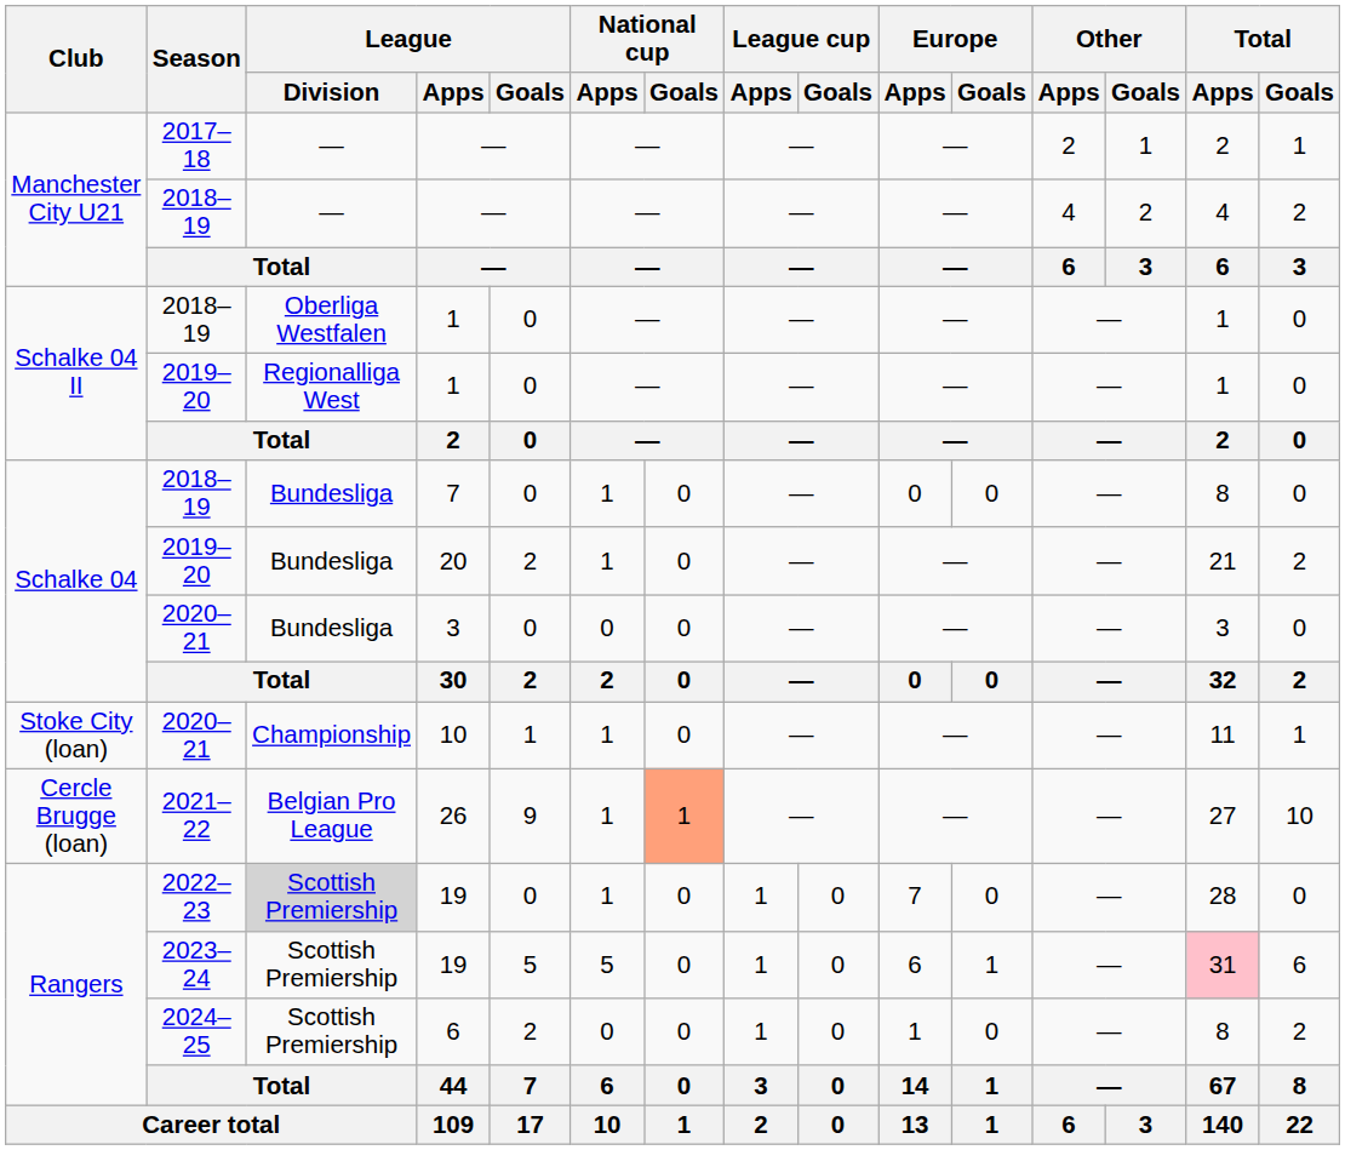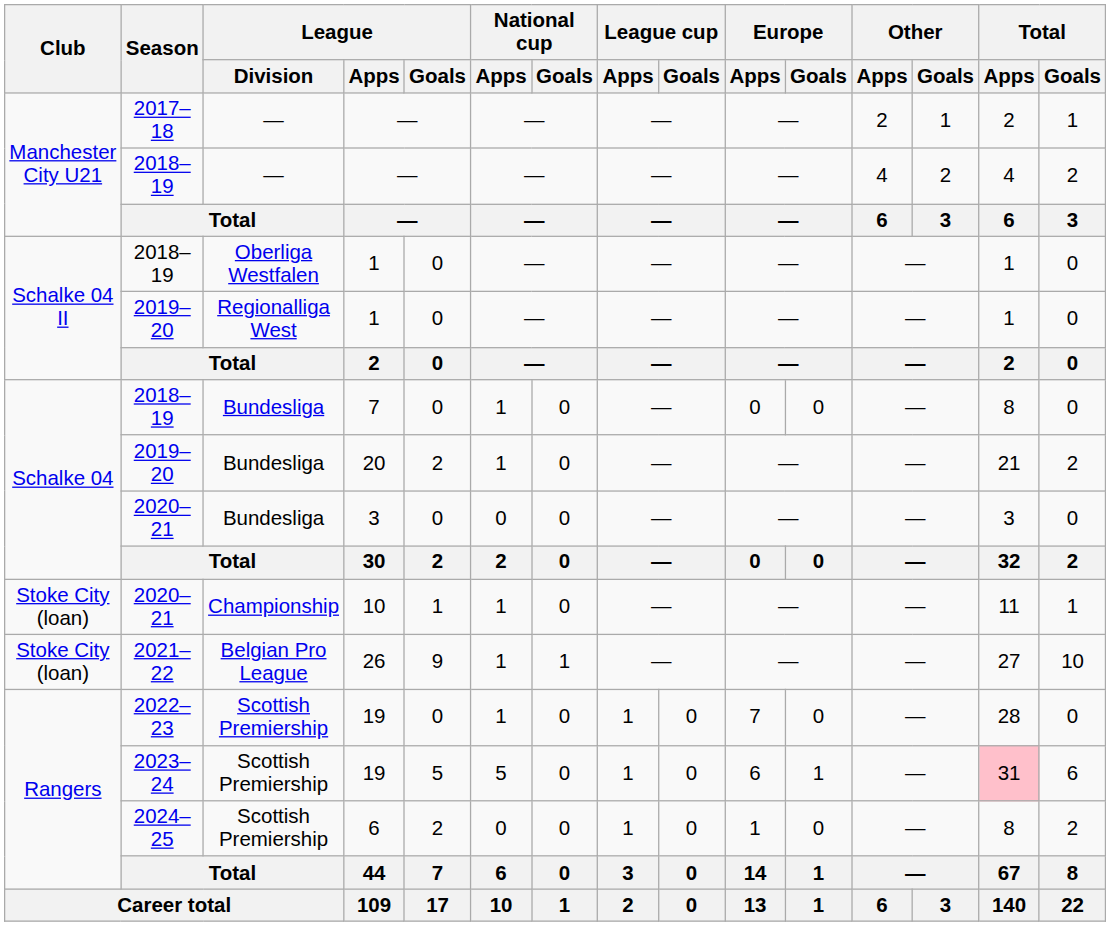 <table class="wikitable" style="text-align:center">
 <tr>
 <th rowspan=2>Club</th>
 <th rowspan=2>Season</th>
 <th colspan=3>League</th>
 <th colspan=2>National cup</th>
 <th colspan=2>League cup</th>
 <th colspan=2>Europe</th>
 <th colspan=2>Other</th>
 <th colspan=2>Total</th>
 </tr>
 <tr>
 <th>Division</th>
 <th>Apps</th>
 <th>Goals</th>
 <th>Apps</th>
 <th>Goals</th>
 <th>Apps</th>
 <th>Goals</th>
 <th>Apps</th>
 <th>Goals</th>
 <th>Apps</th>
 <th>Goals</th>
 <th>Apps</th>
 <th>Goals</th>
 </tr>
 <tr>
 <td rowspan=3><a href='#'>Manchester City U21</a></td>
 <td><a href='#'>2017–18</a></td>
 <td>—</td>
 <td colspan=2>—</td>
 <td colspan=2>—</td>
 <td colspan=2>—</td>
 <td colspan=2>—</td>
 <td>2</td>
 <td>1</td>
 <td>2</td>
 <td>1</td>
 </tr>
 <tr>
 <td><a href='#'>2018–19</a></td>
 <td>—</td>
 <td colspan=2>—</td>
 <td colspan=2>—</td>
 <td colspan=2>—</td>
 <td colspan=2>—</td>
 <td>4</td>
 <td>2</td>
 <td>4</td>
 <td>2</td>
 </tr>
 <tr>
 <th colspan=2>Total</th>
 <th colspan=2>—</th>
 <th colspan=2>—</th>
 <th colspan=2>—</th>
 <th colspan=2>—</th>
 <th>6</th>
 <th>3</th>
 <th>6</th>
 <th>3</th>
 </tr>
 <tr>
 <td rowspan=3><a href='#'>Schalke 04 II</a></td>
 <td>2018–19</td>
 <td><a href='#'>Oberliga Westfalen</a></td>
 <td>1</td>
 <td>0</td>
 <td colspan=2>—</td>
 <td colspan=2>—</td>
 <td colspan=2>—</td>
 <td colspan=2>—</td>
 <td>1</td>
 <td>0</td>
 </tr>
 <tr>
 <td><a href='#'>2019–20</a></td>
 <td><a href='#'>Regionalliga West</a></td>
 <td>1</td>
 <td>0</td>
 <td colspan=2>—</td>
 <td colspan=2>—</td>
 <td colspan=2>—</td>
 <td colspan=2>—</td>
 <td>1</td>
 <td>0</td>
 </tr>
 <tr>
 <th colspan=2>Total</th>
 <th>2</th>
 <th>0</th>
 <th colspan=2>—</th>
 <th colspan=2>—</th>
 <th colspan=2>—</th>
 <th colspan=2>—</th>
 <th>2</th>
 <th>0</th>
 </tr>
 <tr>
 <td rowspan=4><a href='#'>Schalke 04</a></td>
 <td><a href='#'>2018–19</a></td>
 <td><a href='#'>Bundesliga</a></td>
 <td>7</td>
 <td>0</td>
 <td>1</td>
 <td>0</td>
 <td colspan=2>—</td>
 <td>0</td>
 <td>0</td>
 <td colspan=2>—</td>
 <td>8</td>
 <td>0</td>
 </tr>
 <tr>
 <td><a href='#'>2019–20</a></td>
 <td>Bundesliga</td>
 <td>20</td>
 <td>2</td>
 <td>1</td>
 <td>0</td>
 <td colspan=2>—</td>
 <td colspan=2>—</td>
 <td colspan=2>—</td>
 <td>21</td>
 <td>2</td>
 </tr>
 <tr>
 <td><a href='#'>2020–21</a></td>
 <td>Bundesliga</td>
 <td>3</td>
 <td>0</td>
 <td>0</td>
 <td>0</td>
 <td colspan=2>—</td>
 <td colspan=2>—</td>
 <td colspan=2>—</td>
 <td>3</td>
 <td>0</td>
 </tr>
 <tr>
 <th colspan=2>Total</th>
 <th>30</th>
 <th>2</th>
 <th>2</th>
 <th>0</th>
 <th colspan=2>—</th>
 <th>0</th>
 <th>0</th>
 <th colspan=2>—</th>
 <th>32</th>
 <th>2</th>
 </tr>
 <tr>
 <td><a href='#'>Stoke City</a> (loan)</td>
 <td><a href='#'>2020–21</a></td>
 <td><a href='#'>Championship</a></td>
 <td>10</td>
 <td>1</td>
 <td>1</td>
 <td>0</td>
 <td colspan=2>—</td>
 <td colspan=2>—</td>
 <td colspan=2>—</td>
 <td>11</td>
 <td>1</td>
 </tr>
 <tr>
-<td><a href='#'>Cercle Brugge</a> (loan)</td>
+<td><a href='#'>Stoke City</a> (loan)</td>
 <td><a href='#'>2021–22</a></td>
 <td><a href='#'>Belgian Pro League</a></td>
 <td>26</td>
 <td>9</td>
 <td>1</td>
-<td style="background: lightsalmon;">1</td>
+<td>1</td>
 <td colspan=2>—</td>
 <td colspan=2>—</td>
 <td colspan=2>—</td>
 <td>27</td>
 <td>10</td>
 </tr>
 <tr>
 <td rowspan=4><a href='#'>Rangers</a></td>
 <td><a href='#'>2022–23</a></td>
-<td style="background: lightgrey;"><a href='#'>Scottish Premiership</a></td>
+<td><a href='#'>Scottish Premiership</a></td>
 <td>19</td>
 <td>0</td>
 <td>1</td>
 <td>0</td>
 <td>1</td>
 <td>0</td>
 <td>7</td>
 <td>0</td>
 <td colspan=2>—</td>
 <td>28</td>
 <td>0</td>
 </tr>
 <tr>
 <td><a href='#'>2023–24</a></td>
 <td>Scottish Premiership</td>
 <td>19</td>
 <td>5</td>
 <td>5</td>
 <td>0</td>
 <td>1</td>
 <td>0</td>
 <td>6</td>
 <td>1</td>
 <td colspan=2>—</td>
 <td style="background: pink;">31</td>
 <td>6</td>
 </tr>
 <tr>
 <td><a href='#'>2024–25</a></td>
 <td>Scottish Premiership</td>
 <td>6</td>
 <td>2</td>
 <td>0</td>
 <td>0</td>
 <td>1</td>
 <td>0</td>
 <td>1</td>
 <td>0</td>
 <td colspan=2>—</td>
 <td>8</td>
 <td>2</td>
 </tr>
 <tr>
 <th colspan=2>Total</th>
 <th>44</th>
 <th>7</th>
 <th>6</th>
 <th>0</th>
 <th>3</th>
 <th>0</th>
 <th>14</th>
 <th>1</th>
 <th colspan=2>—</th>
 <th>67</th>
 <th>8</th>
 </tr>
 <tr>
 <th colspan=3>Career total</th>
 <th>109</th>
 <th>17</th>
 <th>10</th>
 <th>1</th>
 <th>2</th>
 <th>0</th>
 <th>13</th>
 <th>1</th>
 <th>6</th>
 <th>3</th>
 <th>140</th>
 <th>22</th>
 </tr>
 </table>
